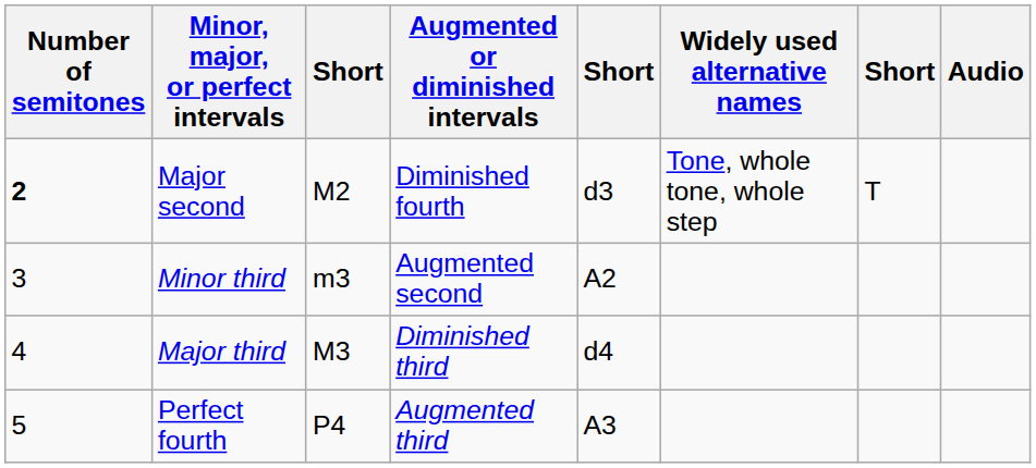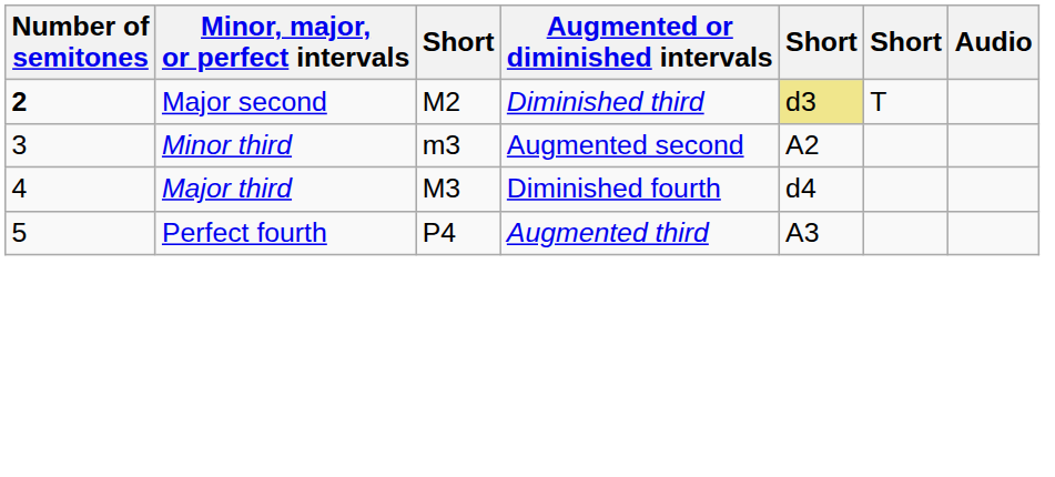 <table class="wikitable">
 <tr>
 <th>Number of<br><a href='#'>semitones</a></th>
 <th><a href='#'>Minor, major,<br>or perfect</a> intervals</th>
 <th>Short</th>
 <th><a href='#'>Augmented or<br>diminished</a> intervals</th>
 <th>Short</th>
-<th>Widely used<br><a href='#'>alternative names</a></th>
 <th>Short</th>
 <th>Audio</th>
 </tr>
 <tr>
 <td><strong>2</strong></td>
 <td><a href='#'>Major second</a></td>
 <td>M2</td>
-<td><a href='#'>Diminished fourth</a></td>
-<td>d3</td>
-<td><a href='#'>Tone</a>, whole tone, whole step</td>
+<td><em><a href='#'>Diminished third</a></em></td>
+<td style="background: khaki;">d3</td>
 <td>T</td>
 <td></td>
 </tr>
 <tr>
 <td>3</td>
 <td><em><a href='#'>Minor third</a></em></td>
 <td>m3</td>
 <td><a href='#'>Augmented second</a></td>
 <td>A2</td>
 <td></td>
 <td></td>
-<td></td>
 </tr>
 <tr>
 <td>4</td>
 <td><em><a href='#'>Major third</a></em></td>
 <td>M3</td>
-<td><em><a href='#'>Diminished third</a></em></td>
+<td><a href='#'>Diminished fourth</a></td>
 <td>d4</td>
-<td></td>
 <td></td>
 <td></td>
 </tr>
 <tr>
 <td>5</td>
 <td><a href='#'>Perfect fourth</a></td>
 <td>P4</td>
 <td><em><a href='#'>Augmented third</a></em></td>
 <td>A3</td>
 <td></td>
 <td></td>
-<td></td>
 </tr>
 </table>
